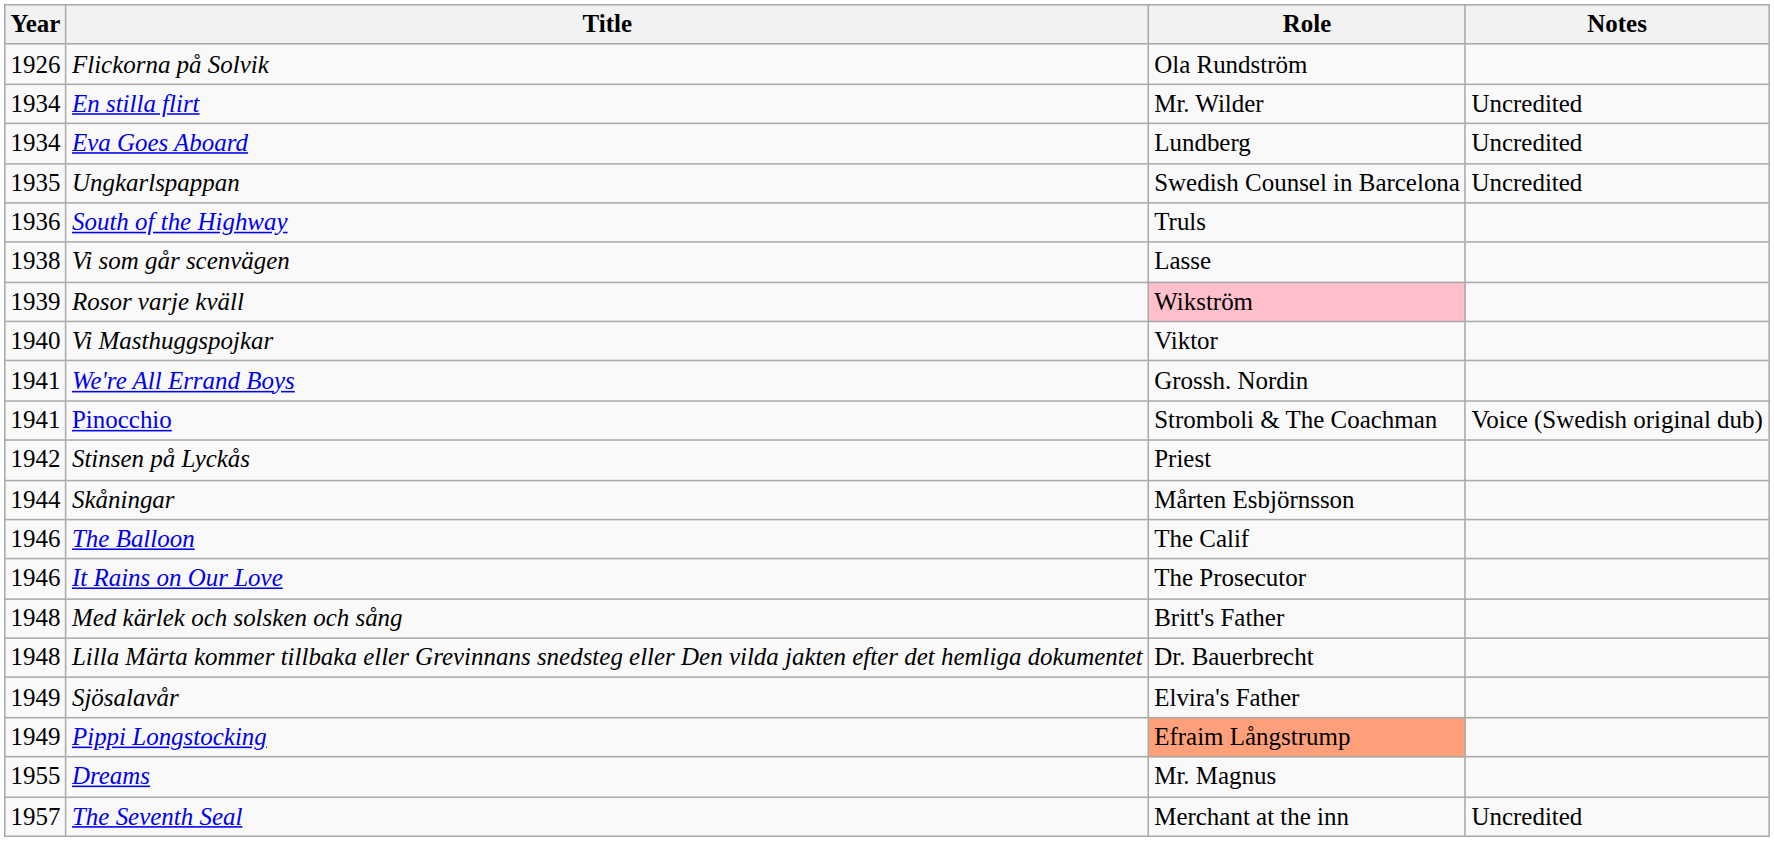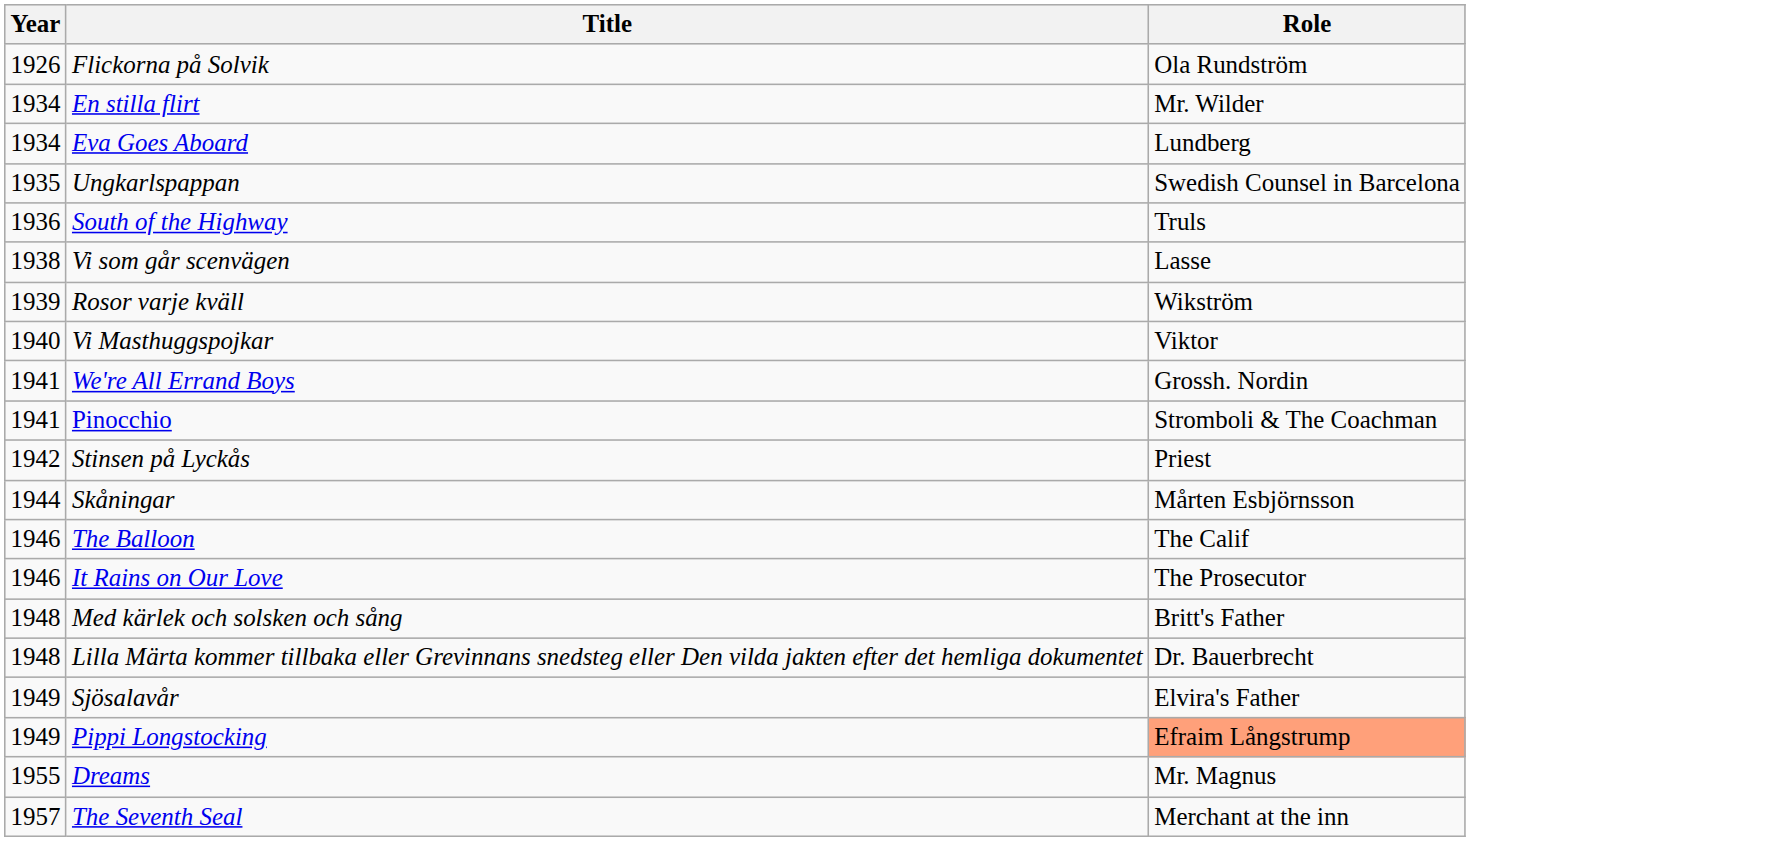 <table class="wikitable">
 <tr>
 <th>Year</th>
 <th>Title</th>
 <th>Role</th>
-<th>Notes</th>
 </tr>
 <tr>
 <td>1926</td>
 <td><em>Flickorna på Solvik</em></td>
 <td>Ola Rundström</td>
-<td></td>
 </tr>
 <tr>
 <td>1934</td>
 <td><em><a href='#'>En stilla flirt</a></em></td>
 <td>Mr. Wilder</td>
-<td>Uncredited</td>
 </tr>
 <tr>
 <td>1934</td>
 <td><em><a href='#'>Eva Goes Aboard</a></em></td>
 <td>Lundberg</td>
-<td>Uncredited</td>
 </tr>
 <tr>
 <td>1935</td>
 <td><em>Ungkarlspappan</em></td>
 <td>Swedish Counsel in Barcelona</td>
-<td>Uncredited</td>
 </tr>
 <tr>
 <td>1936</td>
 <td><em><a href='#'>South of the Highway</a></em></td>
 <td>Truls</td>
-<td></td>
 </tr>
 <tr>
 <td>1938</td>
 <td><em>Vi som går scenvägen</em></td>
 <td>Lasse</td>
-<td></td>
 </tr>
 <tr>
 <td>1939</td>
 <td><em>Rosor varje kväll</em></td>
-<td style="background: pink;">Wikström</td>
-<td></td>
+<td>Wikström</td>
 </tr>
 <tr>
 <td>1940</td>
 <td><em>Vi Masthuggspojkar</em></td>
 <td>Viktor</td>
-<td></td>
 </tr>
 <tr>
 <td>1941</td>
 <td><em><a href='#'>We're All Errand Boys</a></em></td>
 <td>Grossh. Nordin</td>
-<td></td>
 </tr>
 <tr>
 <td>1941</td>
 <td><a href='#'>Pinocchio</a></td>
 <td>Stromboli & The Coachman</td>
-<td>Voice (Swedish original dub)</td>
 </tr>
 <tr>
 <td>1942</td>
 <td><em>Stinsen på Lyckås</em></td>
 <td>Priest</td>
-<td></td>
 </tr>
 <tr>
 <td>1944</td>
 <td><em>Skåningar</em></td>
 <td>Mårten Esbjörnsson</td>
-<td></td>
 </tr>
 <tr>
 <td>1946</td>
 <td><em><a href='#'>The Balloon</a></em></td>
 <td>The Calif</td>
-<td></td>
 </tr>
 <tr>
 <td>1946</td>
 <td><em><a href='#'>It Rains on Our Love</a></em></td>
 <td>The Prosecutor</td>
-<td></td>
 </tr>
 <tr>
 <td>1948</td>
 <td><em>Med kärlek och solsken och sång</em></td>
 <td>Britt's Father</td>
-<td></td>
 </tr>
 <tr>
 <td>1948</td>
 <td><em>Lilla Märta kommer tillbaka eller Grevinnans snedsteg eller Den vilda jakten efter det hemliga dokumentet</em></td>
 <td>Dr. Bauerbrecht</td>
-<td></td>
 </tr>
 <tr>
 <td>1949</td>
 <td><em>Sjösalavår</em></td>
 <td>Elvira's Father</td>
-<td></td>
 </tr>
 <tr>
 <td>1949</td>
 <td><em><a href='#'>Pippi Longstocking</a></em></td>
 <td style="background: lightsalmon;">Efraim Långstrump</td>
-<td></td>
 </tr>
 <tr>
 <td>1955</td>
 <td><em><a href='#'>Dreams</a></em></td>
 <td>Mr. Magnus</td>
-<td></td>
 </tr>
 <tr>
 <td>1957</td>
 <td><em><a href='#'>The Seventh Seal</a></em></td>
 <td>Merchant at the inn</td>
-<td>Uncredited</td>
 </tr>
 </table>
